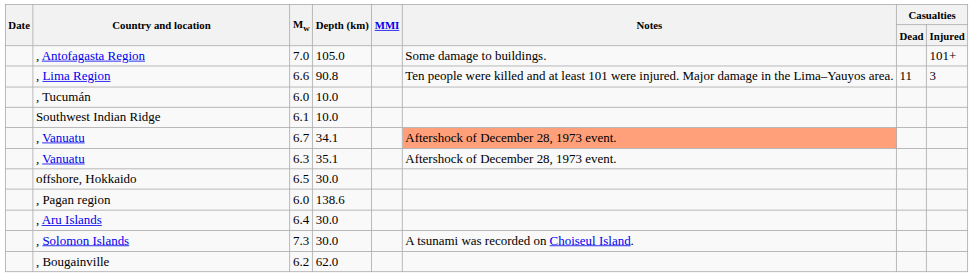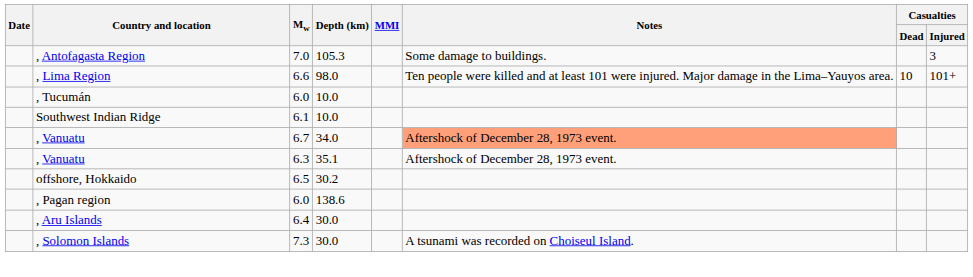 <table class="wikitable sortable sort-under" style="border:1px black; margin-left:1em;">
 <tr>
 <th rowspan="2"><small>Date</small></th>
 <th rowspan="2" style="width: 310px"><small>Country and location</small></th>
 <th rowspan="2"><small>M<sub>w</sub></small></th>
 <th rowspan="2"><small>Depth (km)</small></th>
 <th rowspan="2"><small><a href='#'>MMI</a></small></th>
 <th rowspan="2" class="unsortable"><small>Notes</small></th>
 <th colspan="2"><small>Casualties</small></th>
 </tr>
 <tr>
 <th><small>Dead</small></th>
 <th><small>Injured</small></th>
 </tr>
 <tr>
 <td></td>
 <td>, <a href='#'>Antofagasta Region</a></td>
 <td>7.0</td>
-<td>105.0</td>
+<td>105.3</td>
 <td></td>
 <td>Some damage to buildings.</td>
 <td></td>
-<td>101+</td>
+<td>3</td>
 </tr>
 <tr>
 <td></td>
 <td>, <a href='#'>Lima Region</a></td>
 <td>6.6</td>
-<td>90.8</td>
+<td>98.0</td>
 <td></td>
 <td>Ten people were killed and at least 101 were injured. Major damage in the Lima–Yauyos area.</td>
-<td>11</td>
-<td>3</td>
+<td>10</td>
+<td>101+</td>
 </tr>
 <tr>
 <td></td>
 <td>, Tucumán</td>
 <td>6.0</td>
 <td>10.0</td>
 <td></td>
 <td></td>
 <td></td>
 <td></td>
 </tr>
 <tr>
 <td></td>
 <td>Southwest Indian Ridge</td>
 <td>6.1</td>
 <td>10.0</td>
 <td></td>
 <td></td>
 <td></td>
 <td></td>
 </tr>
 <tr>
 <td></td>
 <td>, <a href='#'>Vanuatu</a></td>
 <td>6.7</td>
-<td>34.1</td>
+<td>34.0</td>
 <td></td>
 <td style="background: lightsalmon;">Aftershock of December 28, 1973 event.</td>
 <td></td>
 <td></td>
 </tr>
 <tr>
 <td></td>
 <td>, <a href='#'>Vanuatu</a></td>
 <td>6.3</td>
 <td>35.1</td>
 <td></td>
 <td>Aftershock of December 28, 1973 event.</td>
 <td></td>
 <td></td>
 </tr>
 <tr>
 <td></td>
 <td> offshore, Hokkaido</td>
 <td>6.5</td>
-<td>30.0</td>
+<td>30.2</td>
 <td></td>
 <td></td>
 <td></td>
 <td></td>
 </tr>
 <tr>
 <td></td>
 <td>, Pagan region</td>
 <td>6.0</td>
 <td>138.6</td>
 <td></td>
 <td></td>
 <td></td>
 <td></td>
 </tr>
 <tr>
 <td></td>
 <td>, <a href='#'>Aru Islands</a></td>
 <td>6.4</td>
 <td>30.0</td>
 <td></td>
 <td></td>
 <td></td>
 <td></td>
 </tr>
 <tr>
 <td></td>
 <td>, <a href='#'>Solomon Islands</a></td>
 <td>7.3</td>
 <td>30.0</td>
 <td></td>
 <td>A  tsunami was recorded on <a href='#'>Choiseul Island</a>.</td>
 <td></td>
 <td></td>
 </tr>
-<tr>
-<td></td>
-<td>, Bougainville</td>
-<td>6.2</td>
-<td>62.0</td>
-<td></td>
-<td></td>
-<td></td>
-<td></td>
-</tr>
 </table>
